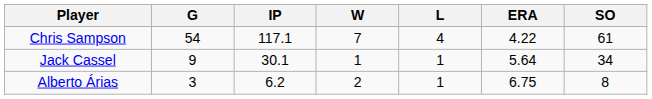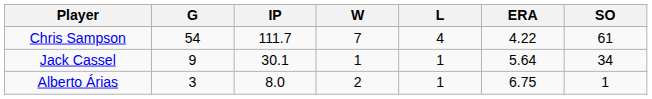 <table class="wikitable sortable">
 <tr>
 <th bgcolor="#DDDDFF" width="16%">Player</th>
 <th bgcolor="#DDDDFF" width="9%">G</th>
 <th bgcolor="#DDDDFF" width="9%">IP</th>
 <th bgcolor="#DDDDFF" width="9%">W</th>
 <th bgcolor="#DDDDFF" width="9%">L</th>
 <th bgcolor="#DDDDFF" width="9%">ERA</th>
 <th bgcolor="#DDDDFF" width="9%">SO</th>
 </tr>
 <tr align=center>
 <td><a href='#'>Chris Sampson</a></td>
 <td>54</td>
-<td>117.1</td>
+<td>111.7</td>
 <td>7</td>
 <td>4</td>
 <td>4.22</td>
 <td>61</td>
 </tr>
 <tr align=center>
 <td><a href='#'>Jack Cassel</a></td>
 <td>9</td>
 <td>30.1</td>
 <td>1</td>
 <td>1</td>
 <td>5.64</td>
 <td>34</td>
 </tr>
 <tr align=center>
 <td><a href='#'>Alberto Árias</a></td>
 <td>3</td>
-<td>6.2</td>
+<td>8.0</td>
 <td>2</td>
 <td>1</td>
 <td>6.75</td>
-<td>8</td>
+<td>1</td>
 </tr>
 </table>
